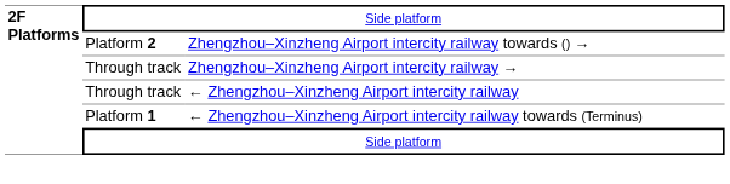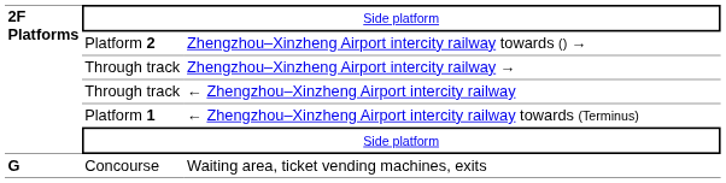 <table border=0 cellspacing=0 cellpadding=3>
 <tr>
 <td style="border-top:solid 1px gray;border-bottom:solid 1px gray;width:50px;vertical-align:top;" rowspan=6><strong>2F<br>Platforms</strong></td>
 <td style="border-top:solid 2px black;border-right:solid 2px black;border-left:solid 2px black;border-bottom:solid 2px black;text-align:center;" colspan=2><small><a href='#'>Side platform</a></small></td>
 </tr>
 <tr>
 <td style="border-bottom:solid 1px gray;width:100px;">Platform <strong>2</strong></td>
 <td style="border-bottom:solid 1px gray;width:550px;"> <a href='#'>Zhengzhou–Xinzheng Airport intercity railway</a> towards  <small>()</small> →</td>
 </tr>
 <tr>
 <td style="border-bottom:solid 1px gray;">Through track</td>
 <td style="border-bottom:solid 1px gray;"> <a href='#'>Zhengzhou–Xinzheng Airport intercity railway</a> →</td>
 </tr>
 <tr>
 <td style="border-bottom:solid 1px gray;">Through track</td>
 <td style="border-bottom:solid 1px gray;">← <a href='#'>Zhengzhou–Xinzheng Airport intercity railway</a></td>
 </tr>
 <tr>
 <td>Platform <strong>1</strong></td>
 <td>← <a href='#'>Zhengzhou–Xinzheng Airport intercity railway</a> towards <small> (Terminus)</small></td>
 </tr>
 <tr>
 <td style="border-top:solid 2px black;border-right:solid 2px black;border-left:solid 2px black;border-bottom:solid 2px black;text-align:center;" colspan=2><small><a href='#'>Side platform</a></small></td>
 </tr>
+<tr>
+<td style="border-bottom:solid 1px gray;vertical-align:middle;"><strong>G</strong></td>
+<td style="border-bottom:solid 1px gray;vertical-align:middle;">Concourse</td>
+<td style="border-bottom:solid 1px gray;vertical-align:middle;">Waiting area, ticket vending machines, exits</td>
+</tr>
 </table>
